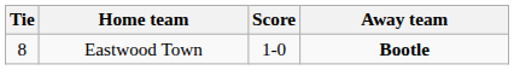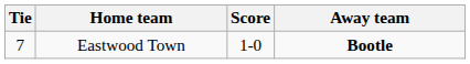 <table class="wikitable" style="text-align:center;">
 <tr>
 <th width=20>Tie</th>
 <th width=175>Home team</th>
 <th width=20>Score</th>
 <th width=175>Away team</th>
 </tr>
 <tr>
-<td>8</td>
+<td>7</td>
 <td>Eastwood Town</td>
 <td>1-0</td>
 <td><strong>Bootle</strong></td>
 </tr>
 </table>
